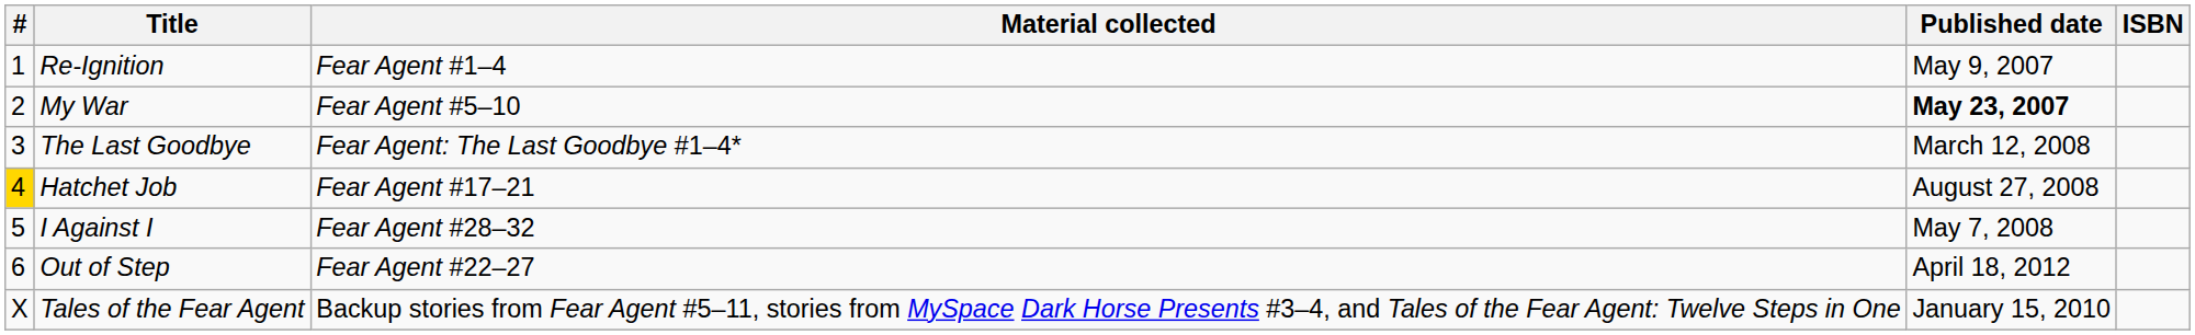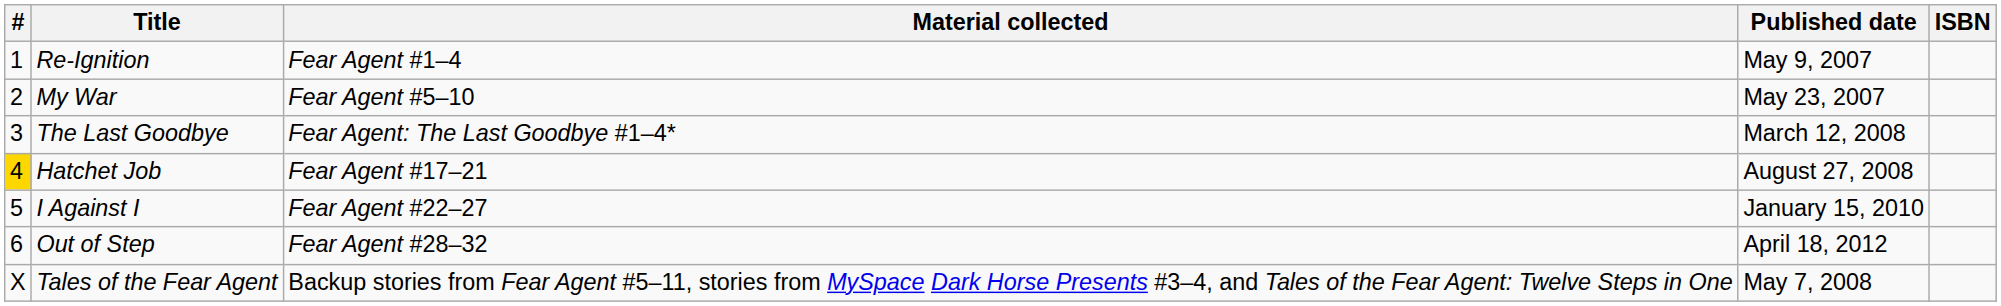 <table class="wikitable">
 <tr>
 <th>#</th>
 <th>Title</th>
 <th>Material collected</th>
 <th>Published date</th>
 <th>ISBN</th>
 </tr>
 <tr>
 <td>1</td>
 <td><em>Re-Ignition</em></td>
 <td><em>Fear Agent</em> #1–4</td>
 <td>May 9, 2007</td>
 <td></td>
 </tr>
 <tr>
 <td>2</td>
 <td><em>My War</em></td>
 <td><em>Fear Agent</em> #5–10</td>
-<td><strong>May 23, 2007</strong></td>
+<td>May 23, 2007</td>
 <td></td>
 </tr>
 <tr>
 <td>3</td>
 <td><em>The Last Goodbye</em></td>
 <td><em>Fear Agent: The Last Goodbye</em> #1–4*</td>
 <td>March 12, 2008</td>
 <td></td>
 </tr>
 <tr>
 <td style="background: gold;">4</td>
 <td><em>Hatchet Job</em></td>
 <td><em>Fear Agent</em> #17–21</td>
 <td>August 27, 2008</td>
 <td></td>
 </tr>
 <tr>
 <td>5</td>
 <td><em>I Against I</em></td>
-<td><em>Fear Agent</em> #28–32</td>
-<td>May 7, 2008</td>
+<td><em>Fear Agent</em> #22–27</td>
+<td>January 15, 2010</td>
 <td></td>
 </tr>
 <tr>
 <td>6</td>
 <td><em>Out of Step</em></td>
-<td><em>Fear Agent</em> #22–27</td>
+<td><em>Fear Agent</em> #28–32</td>
 <td>April 18, 2012</td>
 <td></td>
 </tr>
 <tr>
 <td>X</td>
 <td><em>Tales of the Fear Agent</em></td>
 <td>Backup stories from <em>Fear Agent</em> #5–11, stories from <em><a href='#'>MySpace</a> <a href='#'>Dark Horse Presents</a></em> #3–4, and <em>Tales of the Fear Agent: Twelve Steps in One</em></td>
-<td>January 15, 2010</td>
+<td>May 7, 2008</td>
 <td></td>
 </tr>
 </table>
